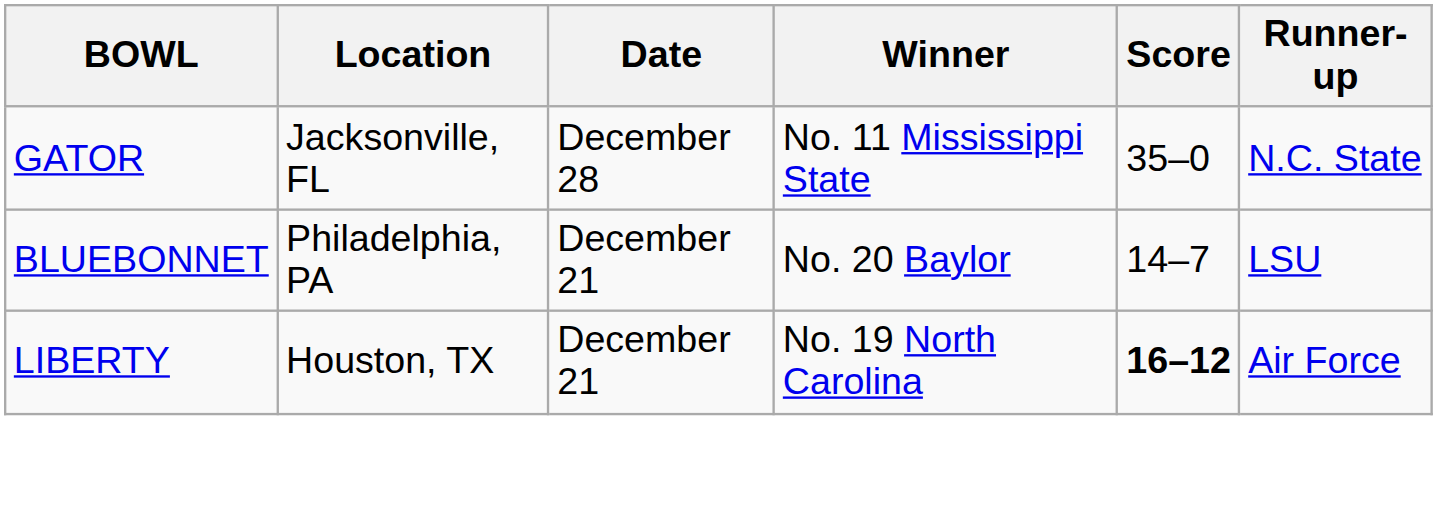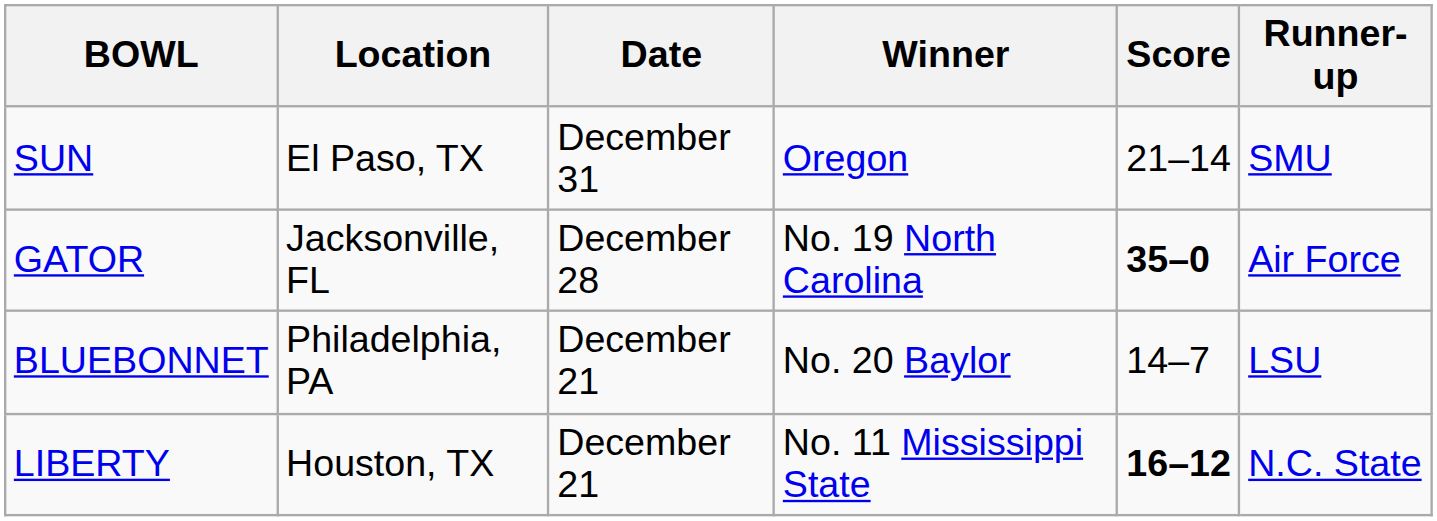 <table class="wikitable">
 <tr>
 <th>BOWL</th>
 <th>Location</th>
 <th>Date</th>
 <th>Winner</th>
 <th>Score</th>
 <th>Runner-up</th>
 </tr>
 <tr>
+<td><a href='#'>SUN</a></td>
+<td>El Paso, TX</td>
+<td>December 31</td>
+<td><a href='#'>Oregon</a></td>
+<td>21–14</td>
+<td><a href='#'>SMU</a></td>
+</tr>
+<tr>
 <td><a href='#'>GATOR</a></td>
 <td>Jacksonville, FL</td>
 <td>December 28</td>
-<td>No. 11 <a href='#'>Mississippi State</a></td>
-<td>35–0</td>
-<td><a href='#'>N.C. State</a></td>
+<td>No. 19 <a href='#'>North Carolina</a></td>
+<td><strong>35–0</strong></td>
+<td><a href='#'>Air Force</a></td>
 </tr>
 <tr>
 <td><a href='#'>BLUEBONNET</a></td>
 <td>Philadelphia, PA</td>
 <td>December 21</td>
 <td>No. 20 <a href='#'>Baylor</a></td>
 <td>14–7</td>
 <td><a href='#'>LSU</a></td>
 </tr>
 <tr>
 <td><a href='#'>LIBERTY</a></td>
 <td>Houston, TX</td>
 <td>December 21</td>
-<td>No. 19 <a href='#'>North Carolina</a></td>
+<td>No. 11 <a href='#'>Mississippi State</a></td>
 <td><strong>16–12</strong></td>
-<td><a href='#'>Air Force</a></td>
+<td><a href='#'>N.C. State</a></td>
 </tr>
 </table>
